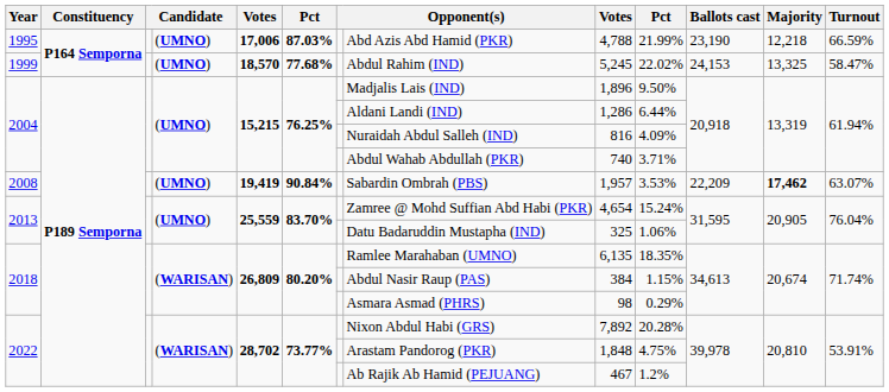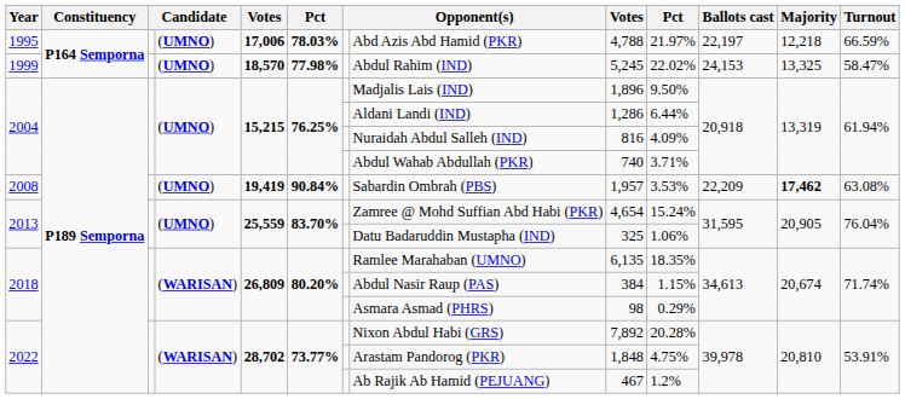 <table class="wikitable" style="margin:0.5em ; font-size:95%">
 <tr>
 <th>Year</th>
 <th>Constituency</th>
 <th colspan=2>Candidate</th>
 <th>Votes</th>
 <th>Pct</th>
 <th colspan=2>Opponent(s)</th>
 <th>Votes</th>
 <th>Pct</th>
 <th>Ballots cast</th>
 <th>Majority</th>
 <th>Turnout</th>
 </tr>
 <tr>
 <td><a href='#'>1995</a></td>
 <td rowspan=2><strong>P164 <a href='#'>Semporna</a></strong></td>
 <td></td>
 <td> (<a href='#'><strong>UMNO</strong></a>)</td>
 <td align="right"><strong>17,006</strong></td>
-<td><strong>87.03%</strong></td>
+<td><strong>78.03%</strong></td>
 <td></td>
 <td>Abd Azis Abd Hamid (<a href='#'>PKR</a>)</td>
 <td align="right">4,788</td>
-<td>21.99%</td>
-<td>23,190</td>
+<td>21.97%</td>
+<td>22,197</td>
 <td>12,218</td>
 <td>66.59%</td>
 </tr>
 <tr>
 <td><a href='#'>1999</a></td>
 <td></td>
 <td> (<a href='#'><strong>UMNO</strong></a>)</td>
 <td align="right"><strong>18,570</strong></td>
-<td><strong>77.68%</strong></td>
+<td><strong>77.98%</strong></td>
 <td></td>
 <td>Abdul Rahim (<a href='#'>IND</a>)</td>
 <td align="right">5,245</td>
 <td>22.02%</td>
 <td>24,153</td>
 <td>13,325</td>
 <td>58.47%</td>
 </tr>
 <tr>
 <td rowspan=4><a href='#'>2004</a></td>
 <td rowspan=13><strong>P189 <a href='#'>Semporna</a></strong></td>
 <td rowspan=4 ></td>
 <td rowspan=4> (<a href='#'><strong>UMNO</strong></a>)</td>
 <td rowspan=4 align="right"><strong>15,215</strong></td>
 <td rowspan=4><strong>76.25%</strong></td>
 <td></td>
 <td>Madjalis Lais (<a href='#'>IND</a>)</td>
 <td align="right">1,896</td>
 <td>9.50%</td>
 <td rowspan=4>20,918</td>
 <td rowspan=4>13,319</td>
 <td rowspan=4>61.94%</td>
 </tr>
 <tr>
 <td></td>
 <td>Aldani Landi (<a href='#'>IND</a>)</td>
 <td align="right">1,286</td>
 <td>6.44%</td>
 </tr>
 <tr>
 <td></td>
 <td>Nuraidah Abdul Salleh (<a href='#'>IND</a>)</td>
 <td align="right">816</td>
 <td>4.09%</td>
 </tr>
 <tr>
 <td></td>
 <td>Abdul Wahab Abdullah (<a href='#'>PKR</a>)</td>
 <td align="right">740</td>
 <td>3.71%</td>
 </tr>
 <tr>
 <td><a href='#'>2008</a></td>
 <td></td>
 <td> (<a href='#'><strong>UMNO</strong></a>)</td>
 <td align="right"><strong>19,419</strong></td>
 <td><strong>90.84%</strong></td>
 <td></td>
 <td>Sabardin Ombrah (<a href='#'>PBS</a>)</td>
 <td align="right">1,957</td>
 <td>3.53%</td>
 <td>22,209</td>
 <td><strong>17,462</strong></td>
-<td>63.07%</td>
+<td>63.08%</td>
 </tr>
 <tr>
 <td rowspan=2><a href='#'>2013</a></td>
 <td rowspan=2 ></td>
 <td rowspan=2> (<a href='#'><strong>UMNO</strong></a>)</td>
 <td rowspan=2 align="right"><strong>25,559</strong></td>
 <td rowspan=2><strong>83.70%</strong></td>
 <td></td>
 <td>Zamree @ Mohd Suffian Abd Habi (<a href='#'>PKR</a>)</td>
 <td align="right">4,654</td>
 <td>15.24%</td>
 <td rowspan=2>31,595</td>
 <td rowspan=2>20,905</td>
 <td rowspan=2>76.04%</td>
 </tr>
 <tr>
 <td></td>
 <td>Datu Badaruddin Mustapha (<a href='#'>IND</a>)</td>
 <td align="right">325</td>
 <td>1.06%</td>
 </tr>
 <tr>
 <td rowspan=3><a href='#'>2018</a></td>
 <td rowspan=3 ></td>
 <td rowspan=3> (<a href='#'><strong>WARISAN</strong></a>)</td>
 <td rowspan=3 align="right"><strong>26,809</strong></td>
 <td rowspan=3><strong>80.20%</strong></td>
 <td></td>
 <td>Ramlee Marahaban (<a href='#'>UMNO</a>)</td>
 <td align="right">6,135</td>
 <td>18.35%</td>
 <td rowspan=3>34,613</td>
 <td rowspan=3>20,674</td>
 <td rowspan=3>71.74%</td>
 </tr>
 <tr>
 <td></td>
 <td>Abdul Nasir Raup (<a href='#'>PAS</a>)</td>
 <td align=right>384</td>
 <td align=right>1.15%</td>
 </tr>
 <tr>
 <td></td>
 <td>Asmara Asmad (<a href='#'>PHRS</a>)</td>
 <td align=right>98</td>
 <td align=right>0.29%</td>
 </tr>
 <tr>
 <td rowspan=3><a href='#'>2022</a></td>
 <td rowspan=3 ></td>
 <td rowspan=3> (<a href='#'><strong>WARISAN</strong></a>)</td>
 <td rowspan=3 align=right><strong>28,702</strong></td>
 <td rowspan=3><strong>73.77%</strong></td>
 <td></td>
 <td>Nixon Abdul Habi (<a href='#'>GRS</a>)</td>
 <td align=right>7,892</td>
 <td>20.28%</td>
 <td rowspan=3>39,978</td>
 <td rowspan=3>20,810</td>
 <td rowspan=3>53.91%</td>
 </tr>
 <tr>
 <td></td>
 <td>Arastam Pandorog (<a href='#'>PKR</a>)</td>
 <td align=right>1,848</td>
 <td>4.75%</td>
 </tr>
 <tr>
 <td bgcolor=></td>
 <td>Ab Rajik Ab Hamid (<a href='#'>PEJUANG</a>)</td>
 <td align=right>467</td>
 <td>1.2%</td>
 </tr>
 </table>
